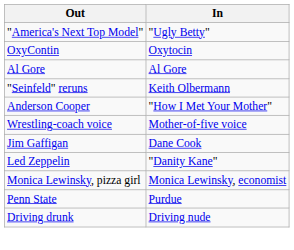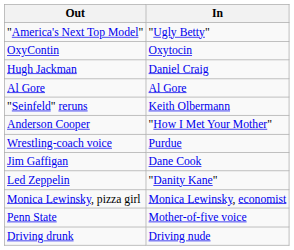 <table class="wikitable">
 <tr>
 <th>Out</th>
 <th>In</th>
 </tr>
 <tr>
 <td>"<a href='#'>America's Next Top Model</a>"</td>
 <td>"<a href='#'>Ugly Betty</a>"</td>
 </tr>
 <tr>
 <td><a href='#'>OxyContin</a></td>
 <td><a href='#'>Oxytocin</a></td>
+</tr>
+<tr>
+<td><a href='#'>Hugh Jackman</a></td>
+<td><a href='#'>Daniel Craig</a></td>
 </tr>
 <tr>
 <td><a href='#'>Al Gore</a></td>
 <td><a href='#'>Al Gore</a></td>
 </tr>
 <tr>
 <td>"<a href='#'>Seinfeld</a>" <a href='#'>reruns</a></td>
 <td><a href='#'>Keith Olbermann</a></td>
 </tr>
 <tr>
 <td><a href='#'>Anderson Cooper</a></td>
 <td>"<a href='#'>How I Met Your Mother</a>"</td>
 </tr>
 <tr>
 <td><a href='#'>Wrestling-coach voice</a></td>
-<td><a href='#'>Mother-of-five voice</a></td>
+<td><a href='#'>Purdue</a></td>
 </tr>
 <tr>
 <td><a href='#'>Jim Gaffigan</a></td>
 <td><a href='#'>Dane Cook</a></td>
 </tr>
 <tr>
 <td><a href='#'>Led Zeppelin</a></td>
 <td>"<a href='#'>Danity Kane</a>"</td>
 </tr>
 <tr>
 <td><a href='#'>Monica Lewinsky</a>, pizza girl</td>
 <td><a href='#'>Monica Lewinsky</a>, <a href='#'>economist</a></td>
 </tr>
 <tr>
 <td><a href='#'>Penn State</a></td>
-<td><a href='#'>Purdue</a></td>
+<td><a href='#'>Mother-of-five voice</a></td>
 </tr>
 <tr>
 <td><a href='#'>Driving drunk</a></td>
 <td><a href='#'>Driving nude</a></td>
 </tr>
 </table>
